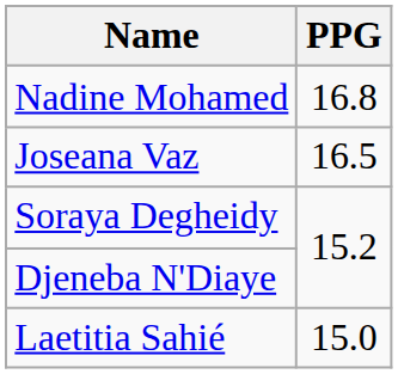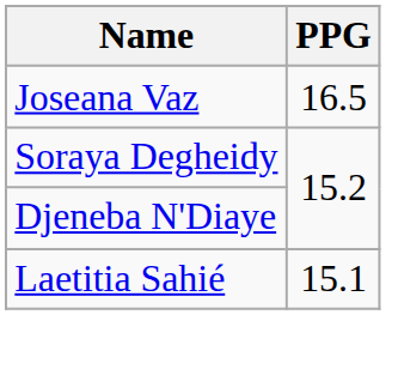 <table class="wikitable">
 <tr>
 <th>Name</th>
 <th>PPG</th>
-</tr>
-<tr>
-<td> <a href='#'>Nadine Mohamed</a></td>
-<td align=center>16.8</td>
 </tr>
 <tr>
 <td> <a href='#'>Joseana Vaz</a></td>
 <td align=center>16.5</td>
 </tr>
 <tr>
 <td> <a href='#'>Soraya Degheidy</a></td>
 <td align=center rowspan=2>15.2</td>
 </tr>
 <tr>
 <td> <a href='#'>Djeneba N'Diaye</a></td>
 </tr>
 <tr>
 <td> <a href='#'>Laetitia Sahié</a></td>
-<td align=center>15.0</td>
+<td align=center>15.1</td>
 </tr>
 </table>
